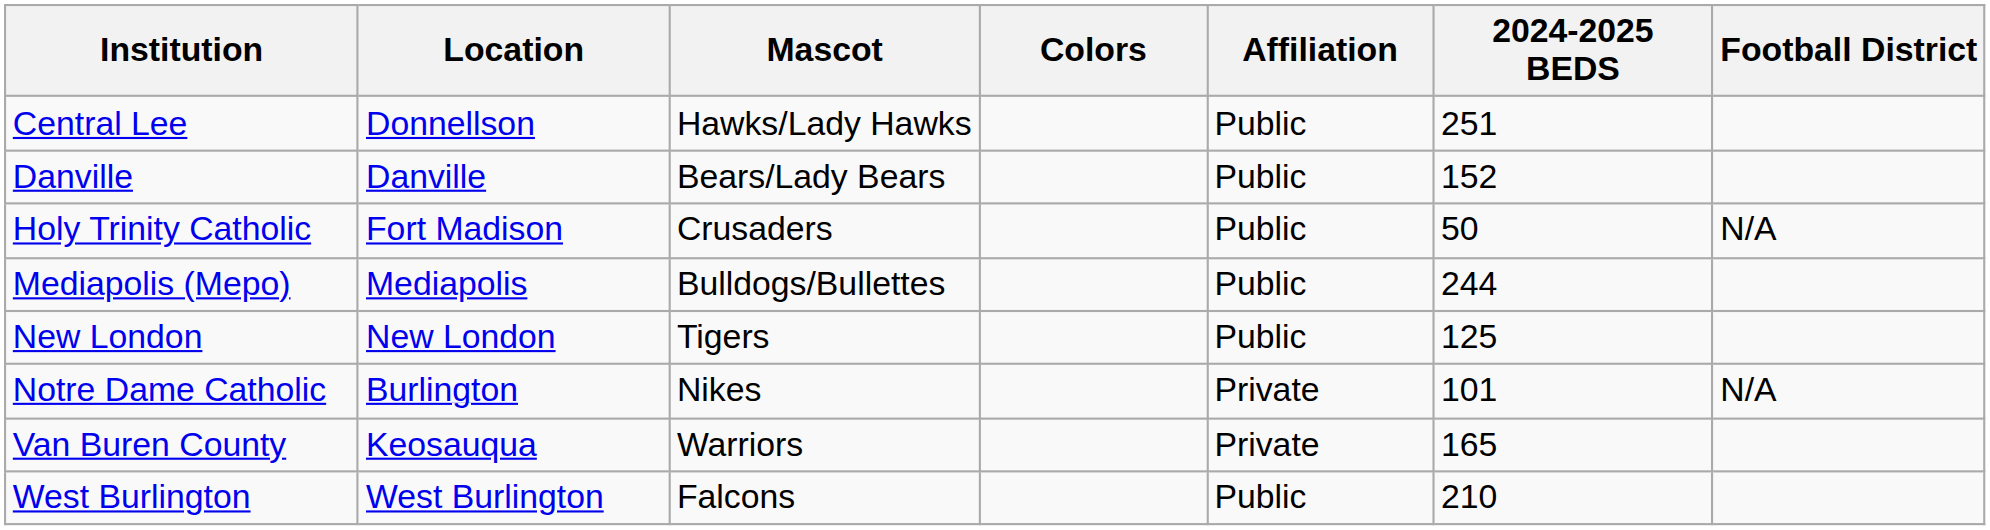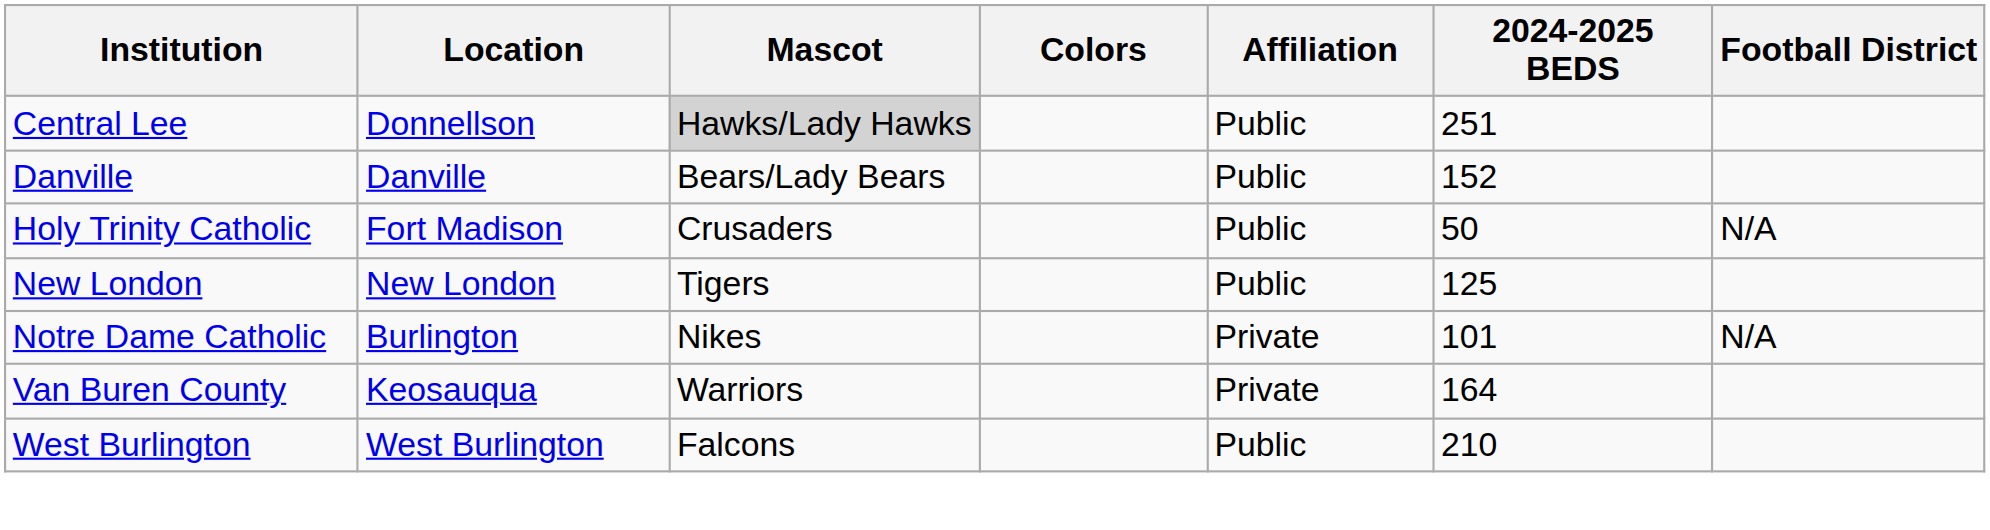 <table class="wikitable">
 <tr>
 <th scope="col" style="width: 160px;">Institution</th>
 <th scope="col" style="width: 140px;">Location</th>
 <th scope="col" style="width: 140px;">Mascot</th>
 <th scope="col" style="width: 100px;">Colors</th>
 <th scope="col" style="width: 100px;">Affiliation</th>
 <th scope="col" style="width: 125px;">2024-2025 BEDS</th>
 <th>Football District</th>
 </tr>
 <tr>
 <td><a href='#'>Central Lee</a></td>
 <td><a href='#'>Donnellson</a></td>
-<td>Hawks/Lady Hawks</td>
+<td style="background: lightgrey;">Hawks/Lady Hawks</td>
 <td>  </td>
 <td>Public</td>
 <td>251</td>
 <td><small></small></td>
 </tr>
 <tr>
 <td><a href='#'>Danville</a></td>
 <td><a href='#'>Danville</a></td>
 <td>Bears/Lady Bears</td>
 <td> </td>
 <td>Public</td>
 <td>152</td>
 <td><small></small></td>
 </tr>
 <tr>
 <td><a href='#'>Holy Trinity Catholic</a></td>
 <td><a href='#'>Fort Madison</a></td>
 <td>Crusaders</td>
 <td> </td>
 <td>Public</td>
 <td>50</td>
 <td>N/A</td>
-</tr>
-<tr>
-<td><a href='#'>Mediapolis (Mepo)</a></td>
-<td><a href='#'>Mediapolis</a></td>
-<td>Bulldogs/Bullettes</td>
-<td> </td>
-<td>Public</td>
-<td>244</td>
-<td><small></small></td>
 </tr>
 <tr>
 <td><a href='#'>New London</a></td>
 <td><a href='#'>New London</a></td>
 <td>Tigers</td>
 <td> </td>
 <td>Public</td>
 <td>125</td>
 <td><small></small></td>
 </tr>
 <tr>
 <td><a href='#'>Notre Dame Catholic</a></td>
 <td><a href='#'>Burlington</a></td>
 <td>Nikes</td>
 <td> </td>
 <td>Private</td>
 <td>101</td>
 <td>N/A</td>
 </tr>
 <tr>
 <td><a href='#'>Van Buren County</a></td>
 <td><a href='#'>Keosauqua</a></td>
 <td>Warriors</td>
 <td> </td>
 <td>Private</td>
-<td>165</td>
+<td>164</td>
 <td><small></small></td>
 </tr>
 <tr>
 <td><a href='#'>West Burlington</a></td>
 <td><a href='#'>West Burlington</a></td>
 <td>Falcons</td>
 <td> </td>
 <td>Public</td>
 <td>210</td>
 <td><small></small></td>
 </tr>
 </table>
